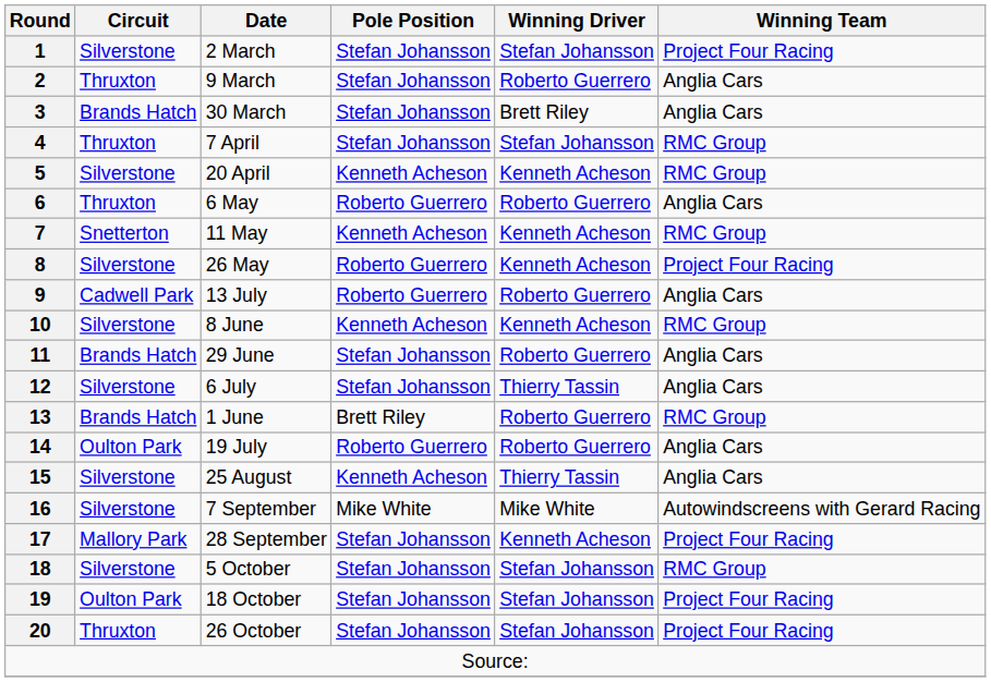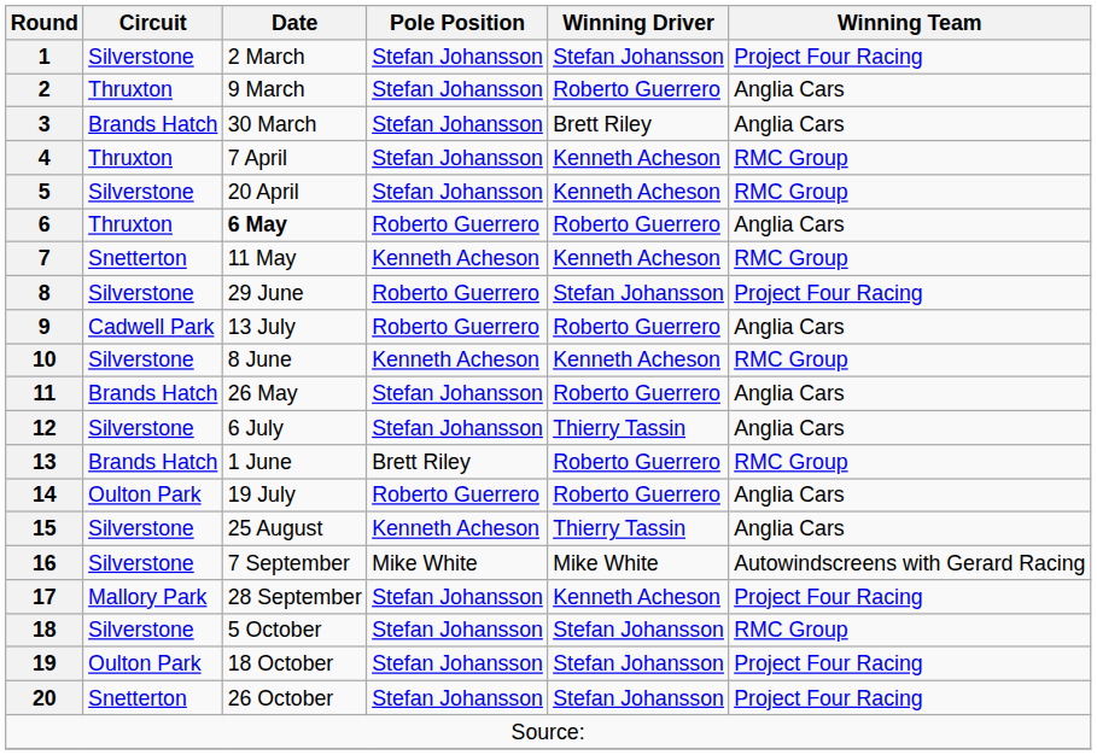 <table class="wikitable" style="font-size: 90%;">
 <tr>
 <th>Round</th>
 <th>Circuit</th>
 <th>Date</th>
 <th>Pole Position</th>
 <th>Winning Driver</th>
 <th>Winning Team</th>
 </tr>
 <tr>
 <th>1</th>
 <td> <a href='#'>Silverstone</a></td>
 <td>2 March</td>
 <td> <a href='#'>Stefan Johansson</a></td>
 <td> <a href='#'>Stefan Johansson</a></td>
 <td><a href='#'>Project Four Racing</a></td>
 </tr>
 <tr>
 <th>2</th>
 <td> <a href='#'>Thruxton</a></td>
 <td>9 March</td>
 <td> <a href='#'>Stefan Johansson</a></td>
 <td> <a href='#'>Roberto Guerrero</a></td>
 <td>Anglia Cars</td>
 </tr>
 <tr>
 <th>3</th>
 <td> <a href='#'>Brands Hatch</a></td>
 <td>30 March</td>
 <td> <a href='#'>Stefan Johansson</a></td>
 <td> Brett Riley</td>
 <td>Anglia Cars</td>
 </tr>
 <tr>
 <th>4</th>
 <td> <a href='#'>Thruxton</a></td>
 <td>7 April</td>
 <td> <a href='#'>Stefan Johansson</a></td>
-<td> <a href='#'>Stefan Johansson</a></td>
+<td> <a href='#'>Kenneth Acheson</a></td>
 <td><a href='#'>RMC Group</a></td>
 </tr>
 <tr>
 <th>5</th>
 <td> <a href='#'>Silverstone</a></td>
 <td>20 April</td>
-<td> <a href='#'>Kenneth Acheson</a></td>
+<td> <a href='#'>Stefan Johansson</a></td>
 <td> <a href='#'>Kenneth Acheson</a></td>
 <td><a href='#'>RMC Group</a></td>
 </tr>
 <tr>
 <th>6</th>
 <td> <a href='#'>Thruxton</a></td>
-<td>6 May</td>
+<td><strong>6 May</strong></td>
 <td> <a href='#'>Roberto Guerrero</a></td>
 <td> <a href='#'>Roberto Guerrero</a></td>
 <td>Anglia Cars</td>
 </tr>
 <tr>
 <th>7</th>
 <td> <a href='#'>Snetterton</a></td>
 <td>11 May</td>
 <td> <a href='#'>Kenneth Acheson</a></td>
 <td> <a href='#'>Kenneth Acheson</a></td>
 <td><a href='#'>RMC Group</a></td>
 </tr>
 <tr>
 <th>8</th>
 <td> <a href='#'>Silverstone</a></td>
-<td>26 May</td>
+<td>29 June</td>
 <td> <a href='#'>Roberto Guerrero</a></td>
-<td> <a href='#'>Kenneth Acheson</a></td>
+<td> <a href='#'>Stefan Johansson</a></td>
 <td><a href='#'>Project Four Racing</a></td>
 </tr>
 <tr>
 <th>9</th>
 <td> <a href='#'>Cadwell Park</a></td>
 <td>13 July</td>
 <td> <a href='#'>Roberto Guerrero</a></td>
 <td> <a href='#'>Roberto Guerrero</a></td>
 <td>Anglia Cars</td>
 </tr>
 <tr>
 <th>10</th>
 <td> <a href='#'>Silverstone</a></td>
 <td>8 June</td>
 <td> <a href='#'>Kenneth Acheson</a></td>
 <td> <a href='#'>Kenneth Acheson</a></td>
 <td><a href='#'>RMC Group</a></td>
 </tr>
 <tr>
 <th>11</th>
 <td> <a href='#'>Brands Hatch</a></td>
-<td>29 June</td>
+<td>26 May</td>
 <td> <a href='#'>Stefan Johansson</a></td>
 <td> <a href='#'>Roberto Guerrero</a></td>
 <td>Anglia Cars</td>
 </tr>
 <tr>
 <th>12</th>
 <td> <a href='#'>Silverstone</a></td>
 <td>6 July</td>
 <td> <a href='#'>Stefan Johansson</a></td>
 <td> <a href='#'>Thierry Tassin</a></td>
 <td>Anglia Cars</td>
 </tr>
 <tr>
 <th>13</th>
 <td> <a href='#'>Brands Hatch</a></td>
 <td>1 June</td>
 <td> Brett Riley</td>
 <td> <a href='#'>Roberto Guerrero</a></td>
 <td><a href='#'>RMC Group</a></td>
 </tr>
 <tr>
 <th>14</th>
 <td> <a href='#'>Oulton Park</a></td>
 <td>19 July</td>
 <td> <a href='#'>Roberto Guerrero</a></td>
 <td> <a href='#'>Roberto Guerrero</a></td>
 <td>Anglia Cars</td>
 </tr>
 <tr>
 <th>15</th>
 <td> <a href='#'>Silverstone</a></td>
 <td>25 August</td>
 <td> <a href='#'>Kenneth Acheson</a></td>
 <td> <a href='#'>Thierry Tassin</a></td>
 <td>Anglia Cars</td>
 </tr>
 <tr>
 <th>16</th>
 <td> <a href='#'>Silverstone</a></td>
 <td>7 September</td>
 <td> Mike White</td>
 <td> Mike White</td>
 <td>Autowindscreens with Gerard Racing</td>
 </tr>
 <tr>
 <th>17</th>
 <td> <a href='#'>Mallory Park</a></td>
 <td>28 September</td>
 <td> <a href='#'>Stefan Johansson</a></td>
 <td> <a href='#'>Kenneth Acheson</a></td>
 <td><a href='#'>Project Four Racing</a></td>
 </tr>
 <tr>
 <th>18</th>
 <td> <a href='#'>Silverstone</a></td>
 <td>5 October</td>
 <td> <a href='#'>Stefan Johansson</a></td>
 <td> <a href='#'>Stefan Johansson</a></td>
 <td><a href='#'>RMC Group</a></td>
 </tr>
 <tr>
 <th>19</th>
 <td> <a href='#'>Oulton Park</a></td>
 <td>18 October</td>
 <td> <a href='#'>Stefan Johansson</a></td>
 <td> <a href='#'>Stefan Johansson</a></td>
 <td><a href='#'>Project Four Racing</a></td>
 </tr>
 <tr>
 <th>20</th>
-<td> <a href='#'>Thruxton</a></td>
+<td> <a href='#'>Snetterton</a></td>
 <td>26 October</td>
 <td> <a href='#'>Stefan Johansson</a></td>
 <td> <a href='#'>Stefan Johansson</a></td>
 <td><a href='#'>Project Four Racing</a></td>
 </tr>
 <tr>
 <td colspan=6 align=center>Source:</td>
 </tr>
 <tr>
 </tr>
 </table>
